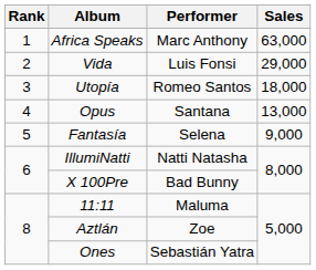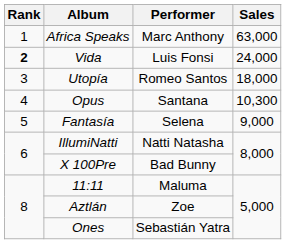 <table class="wikitable plainrowheaders" style="text-align:center;">
 <tr>
 <th>Rank</th>
 <th>Album</th>
 <th>Performer</th>
 <th>Sales</th>
 </tr>
 <tr>
 <td>1</td>
 <td><em>Africa Speaks</em></td>
 <td>Marc Anthony</td>
 <td>63,000</td>
 </tr>
 <tr>
-<td>2</td>
+<td><strong>2</strong></td>
 <td><em>Vida</em></td>
 <td>Luis Fonsi</td>
-<td>29,000</td>
+<td>24,000</td>
 </tr>
 <tr>
 <td>3</td>
 <td><em>Utopía</em></td>
 <td>Romeo Santos</td>
 <td>18,000</td>
 </tr>
 <tr>
 <td>4</td>
 <td><em>Opus</em></td>
 <td>Santana</td>
-<td>13,000</td>
+<td>10,300</td>
 </tr>
 <tr>
 <td>5</td>
 <td><em>Fantasía</em></td>
 <td>Selena</td>
 <td>9,000</td>
 </tr>
 <tr>
 <td rowspan="2">6</td>
 <td><em>IllumiNatti</em></td>
 <td>Natti Natasha</td>
 <td rowspan="2">8,000</td>
 </tr>
 <tr>
 <td><em>X 100Pre</em></td>
 <td>Bad Bunny</td>
 </tr>
 <tr>
 <td rowspan="3">8</td>
 <td><em>11:11</em></td>
 <td>Maluma</td>
 <td rowspan="3">5,000</td>
 </tr>
 <tr>
 <td><em>Aztlán</em></td>
 <td>Zoe</td>
 </tr>
 <tr>
 <td><em>Ones</em></td>
 <td>Sebastián Yatra</td>
 </tr>
 </table>
